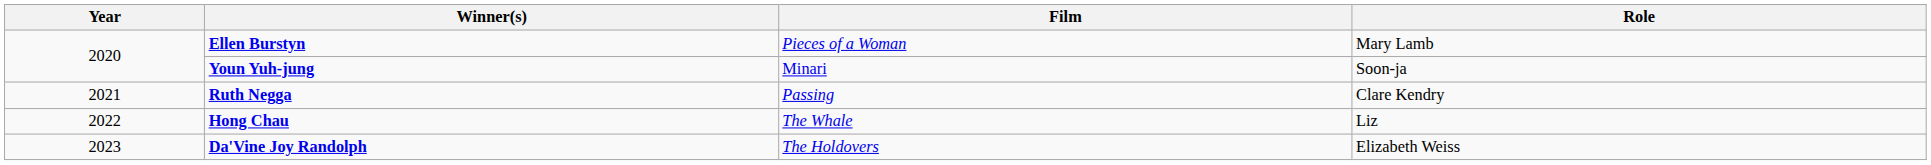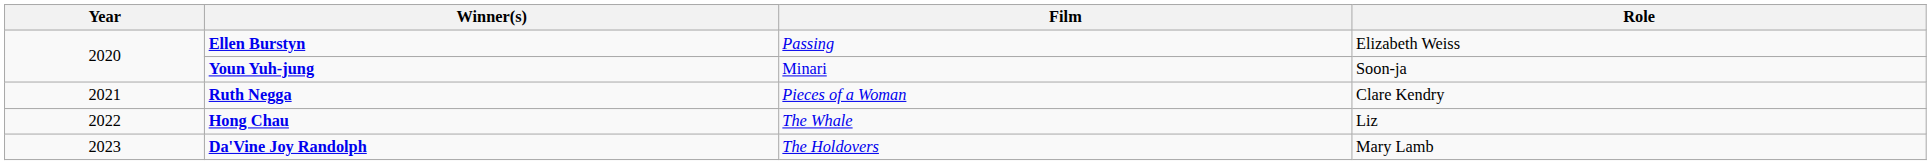 <table class="wikitable" width="95%" cellpadding="5">
 <tr>
 <th width="100"><strong>Year</strong></th>
 <th width="300"><strong>Winner(s)</strong></th>
 <th width="300"><strong>Film</strong></th>
 <th width="300"><strong>Role</strong></th>
 </tr>
 <tr>
 <td rowspan="2" style="text-align:center;">2020</td>
 <td><strong><a href='#'>Ellen Burstyn</a></strong></td>
-<td><em><a href='#'>Pieces of a Woman</a></em></td>
-<td>Mary Lamb</td>
+<td><em><a href='#'>Passing</a></em></td>
+<td>Elizabeth Weiss</td>
 </tr>
 <tr>
 <td><strong><a href='#'>Youn Yuh-jung</a></strong></td>
 <td><a href='#'>Minari</a></td>
 <td>Soon-ja</td>
 </tr>
 <tr>
 <td style="text-align:center;">2021</td>
 <td><strong><a href='#'>Ruth Negga</a></strong></td>
-<td><em><a href='#'>Passing</a></em></td>
+<td><em><a href='#'>Pieces of a Woman</a></em></td>
 <td>Clare Kendry</td>
 </tr>
 <tr>
 <td style="text-align:center;">2022</td>
 <td><strong><a href='#'>Hong Chau</a></strong></td>
 <td><em><a href='#'>The Whale</a></em></td>
 <td>Liz</td>
 </tr>
 <tr>
 <td style="text-align:center;">2023</td>
 <td><strong><a href='#'>Da'Vine Joy Randolph</a></strong></td>
 <td><em><a href='#'>The Holdovers</a></em></td>
-<td>Elizabeth Weiss</td>
+<td>Mary Lamb</td>
 </tr>
 </table>
